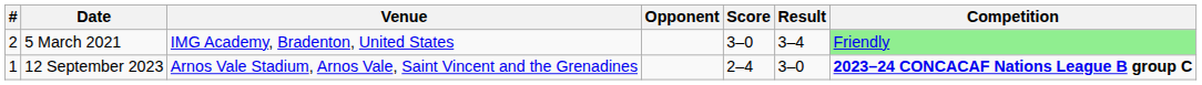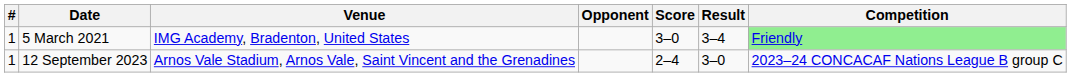 <table class="wikitable">
 <tr>
 <th>#</th>
 <th>Date</th>
 <th>Venue</th>
 <th>Opponent</th>
 <th>Score</th>
 <th>Result</th>
 <th>Competition</th>
 </tr>
 <tr>
-<td>2</td>
+<td>1</td>
 <td>5 March 2021</td>
 <td><a href='#'>IMG Academy</a>, <a href='#'>Bradenton</a>, <a href='#'>United States</a></td>
 <td></td>
 <td>3–0</td>
 <td>3–4</td>
 <td style="background: lightgreen;"><a href='#'>Friendly</a></td>
 </tr>
 <tr>
 <td>1</td>
 <td>12 September 2023</td>
 <td><a href='#'>Arnos Vale Stadium</a>, <a href='#'>Arnos Vale</a>, <a href='#'>Saint Vincent and the Grenadines</a></td>
 <td></td>
 <td>2–4</td>
 <td>3–0</td>
-<td><strong><a href='#'>2023–24 CONCACAF Nations League B</a> group C</strong></td>
+<td><a href='#'>2023–24 CONCACAF Nations League B</a> group C</td>
 </tr>
 </table>
